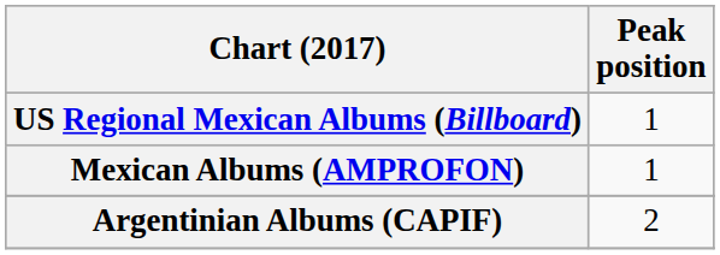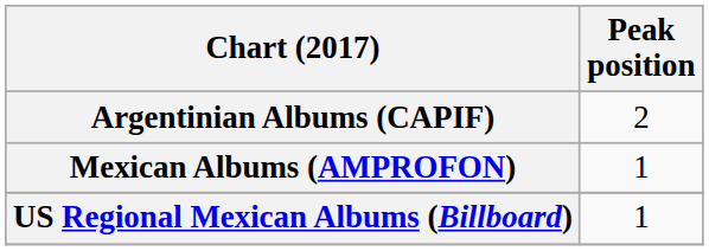 <table class="wikitable sortable plainrowheaders" style="text-align:center">
 <tr>
 <th scope="col">Chart (2017)</th>
 <th scope="col">Peak<br> position</th>
 </tr>
 <tr>
-<th scope="row">US <a href='#'>Regional Mexican Albums</a> (<em><a href='#'>Billboard</a></em>)</th>
-<td>1</td>
+<th scope="row">Argentinian Albums (CAPIF)</th>
+<td>2</td>
 </tr>
 <tr>
 <th scope="row">Mexican Albums (<a href='#'>AMPROFON</a>)</th>
 <td>1</td>
 </tr>
 <tr>
 </tr>
 <tr>
 </tr>
 <tr>
-<th scope="row">Argentinian Albums (CAPIF)</th>
-<td>2</td>
+<th scope="row">US <a href='#'>Regional Mexican Albums</a> (<em><a href='#'>Billboard</a></em>)</th>
+<td>1</td>
 </tr>
 <tr>
 </tr>
 </table>
